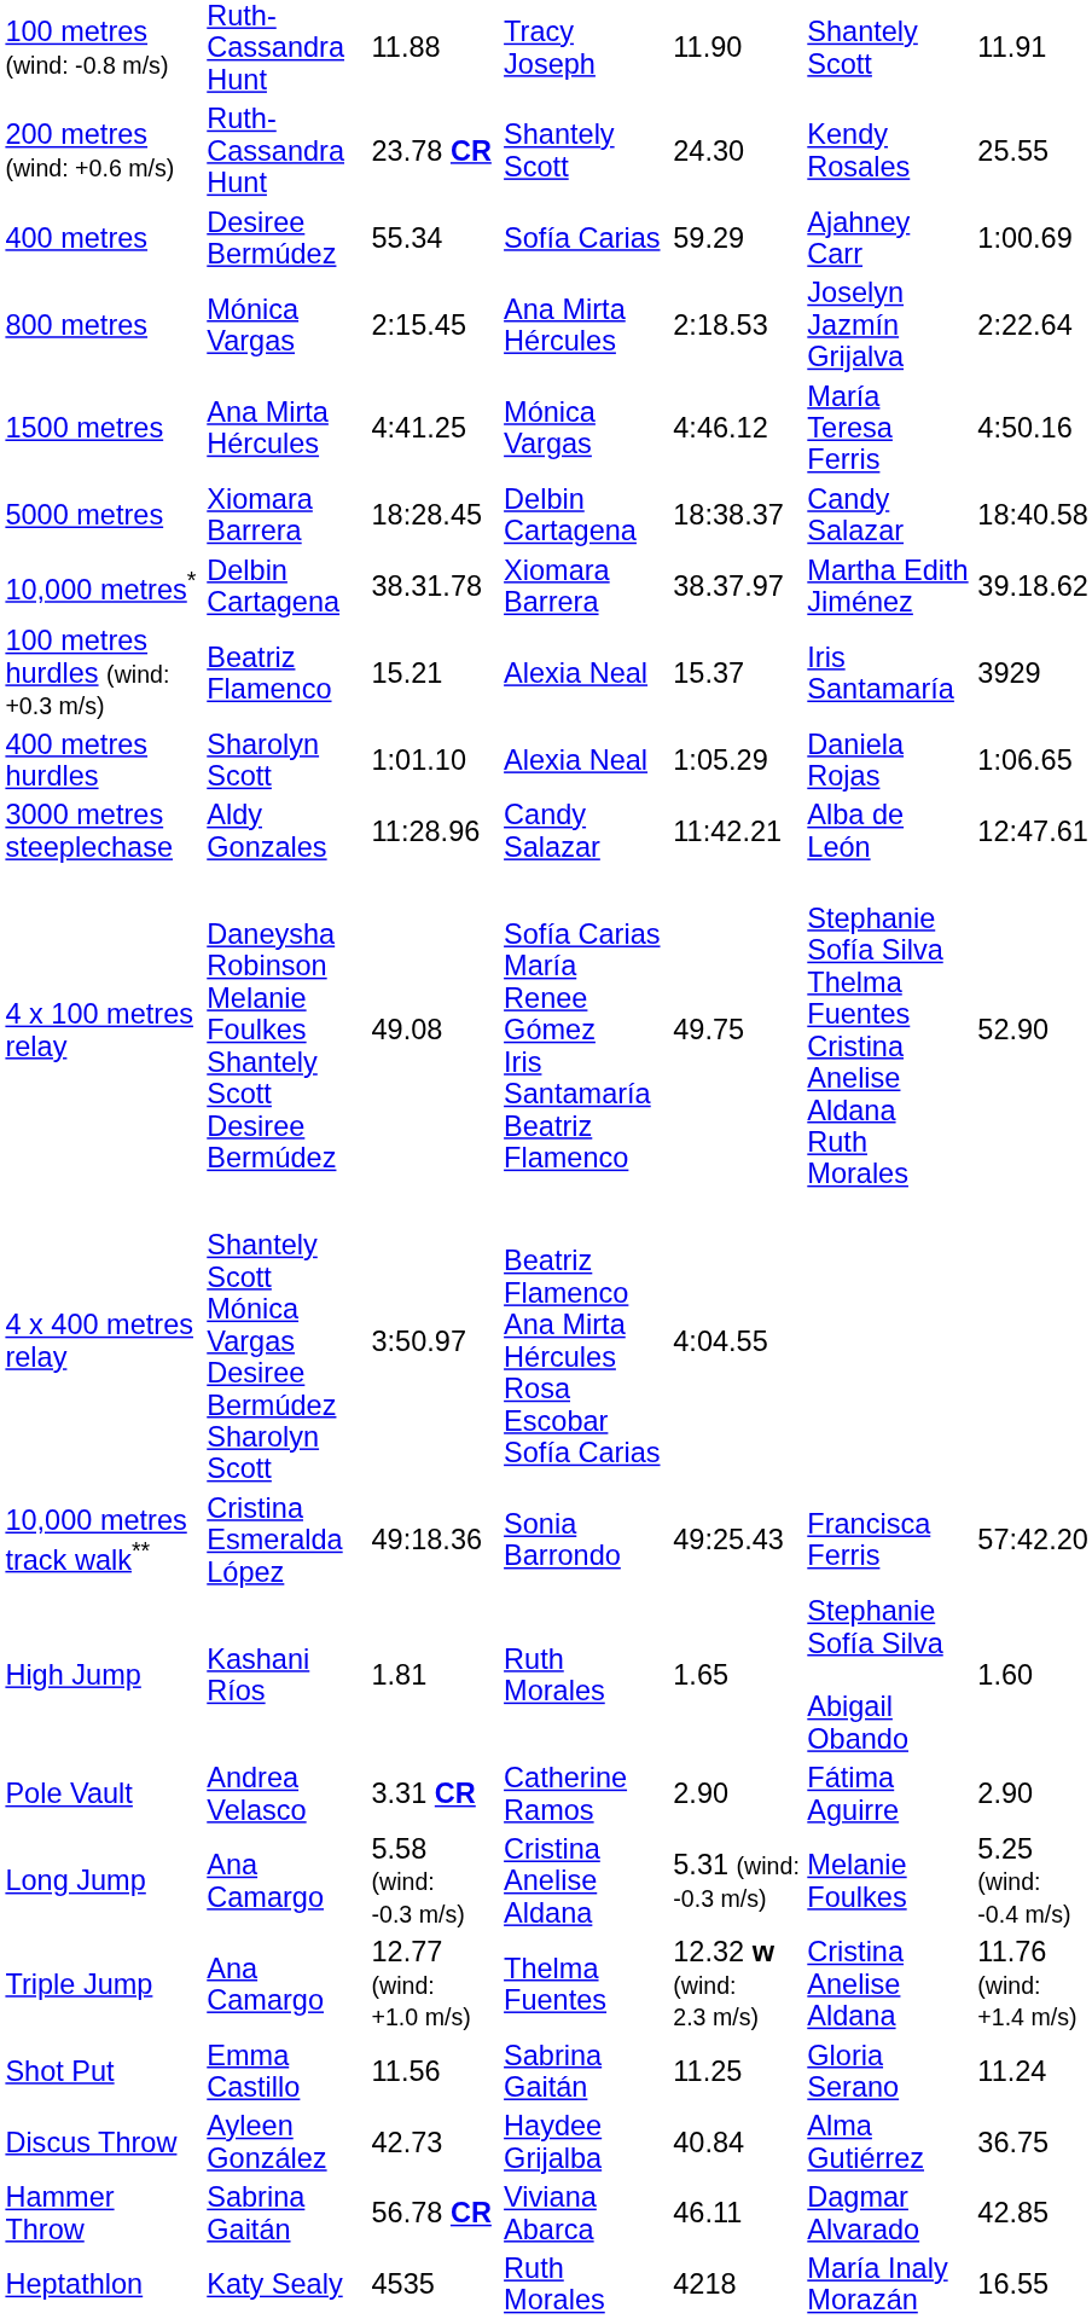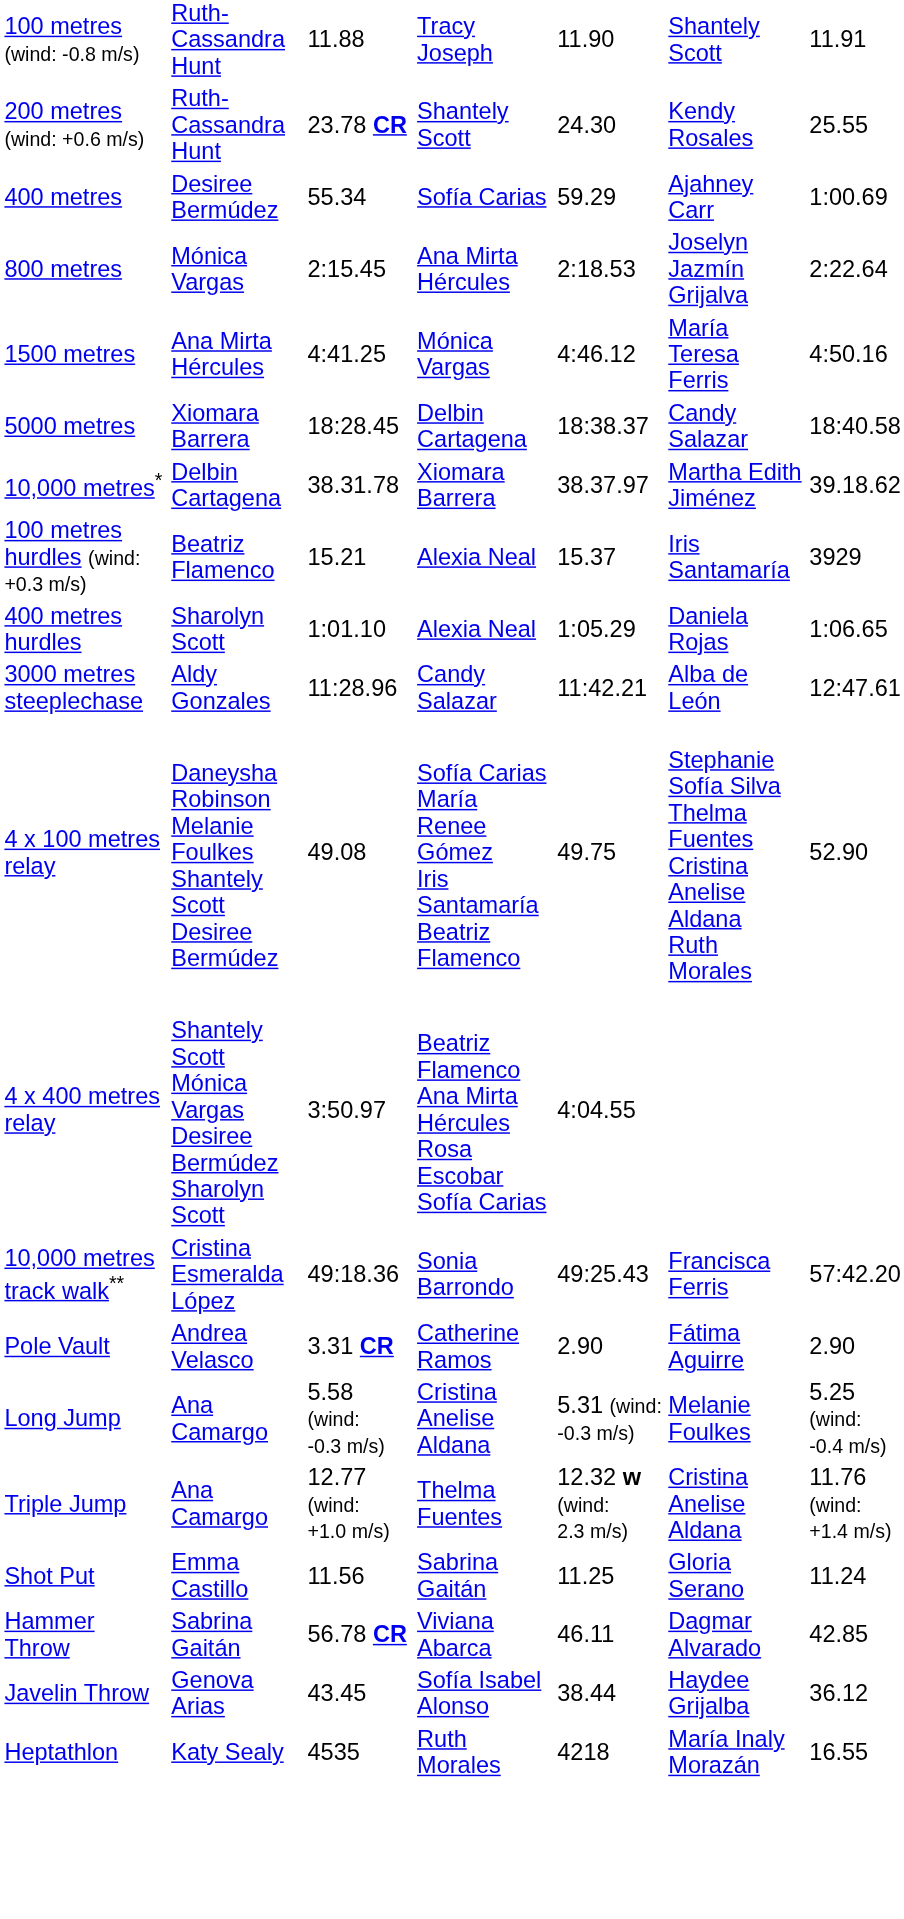 <table>
 <tr>
 <td><a href='#'>100 metres</a> <small>(wind: -0.8 m/s)</small></td>
 <td align=left><a href='#'>Ruth-Cassandra Hunt</a> <br> </td>
 <td>11.88</td>
 <td align=left><a href='#'>Tracy Joseph</a> <br> </td>
 <td>11.90</td>
 <td align=left><a href='#'>Shantely Scott</a> <br> </td>
 <td>11.91</td>
 </tr>
 <tr>
 <td><a href='#'>200 metres</a> <small>(wind: +0.6 m/s)</small></td>
 <td align=left><a href='#'>Ruth-Cassandra Hunt</a> <br> </td>
 <td>23.78 <a href='#'><strong>CR</strong></a></td>
 <td align=left><a href='#'>Shantely Scott</a> <br> </td>
 <td>24.30</td>
 <td align=left><a href='#'>Kendy Rosales</a> <br> </td>
 <td>25.55</td>
 </tr>
 <tr>
 <td><a href='#'>400 metres</a></td>
 <td align=left><a href='#'>Desiree Bermúdez</a> <br> </td>
 <td>55.34</td>
 <td align=left><a href='#'>Sofía Carias</a> <br> </td>
 <td>59.29</td>
 <td align=left><a href='#'>Ajahney Carr</a> <br> </td>
 <td>1:00.69</td>
 </tr>
 <tr>
 <td><a href='#'>800 metres</a></td>
 <td align=left><a href='#'>Mónica Vargas</a> <br> </td>
 <td>2:15.45</td>
 <td align=left><a href='#'>Ana Mirta Hércules</a> <br> </td>
 <td>2:18.53</td>
 <td align=left><a href='#'>Joselyn Jazmín Grijalva</a> <br> </td>
 <td>2:22.64</td>
 </tr>
 <tr>
 <td><a href='#'>1500 metres</a></td>
 <td align=left><a href='#'>Ana Mirta Hércules</a> <br> </td>
 <td>4:41.25</td>
 <td align=left><a href='#'>Mónica Vargas</a> <br> </td>
 <td>4:46.12</td>
 <td align=left><a href='#'>María Teresa Ferris</a> <br> </td>
 <td>4:50.16</td>
 </tr>
 <tr>
 <td><a href='#'>5000 metres</a></td>
 <td align=left><a href='#'>Xiomara Barrera</a> <br> </td>
 <td>18:28.45</td>
 <td align=left><a href='#'>Delbin Cartagena</a> <br> </td>
 <td>18:38.37</td>
 <td align=left><a href='#'>Candy Salazar</a> <br> </td>
 <td>18:40.58</td>
 </tr>
 <tr>
 <td><a href='#'>10,000 metres</a><sup>*</sup></td>
 <td align=left><a href='#'>Delbin Cartagena</a> <br> </td>
 <td>38.31.78</td>
 <td align=left><a href='#'>Xiomara Barrera</a> <br> </td>
 <td>38.37.97</td>
 <td align=left><a href='#'>Martha Edith Jiménez</a> <br> </td>
 <td>39.18.62</td>
 </tr>
 <tr>
 <td><a href='#'>100 metres hurdles</a> <small>(wind: +0.3 m/s)</small></td>
 <td align=left><a href='#'>Beatriz Flamenco</a> <br> </td>
 <td>15.21</td>
 <td align=left><a href='#'>Alexia Neal</a> <br> </td>
 <td>15.37</td>
 <td align=left><a href='#'>Iris Santamaría</a> <br> </td>
 <td>3929</td>
 </tr>
 <tr>
 <td><a href='#'>400 metres hurdles</a></td>
 <td align=left><a href='#'>Sharolyn Scott</a> <br> </td>
 <td>1:01.10</td>
 <td align=left><a href='#'>Alexia Neal</a> <br> </td>
 <td>1:05.29</td>
 <td align=left><a href='#'>Daniela Rojas</a> <br> </td>
 <td>1:06.65</td>
 </tr>
 <tr>
 <td><a href='#'>3000 metres steeplechase</a></td>
 <td align=left><a href='#'>Aldy Gonzales</a> <br> </td>
 <td>11:28.96</td>
 <td align=left><a href='#'>Candy Salazar</a> <br> </td>
 <td>11:42.21</td>
 <td align=left><a href='#'>Alba de León</a> <br> </td>
 <td>12:47.61</td>
 </tr>
 <tr>
 <td><a href='#'>4 x 100 metres relay</a></td>
 <td> <br> <a href='#'>Daneysha Robinson</a> <br> <a href='#'>Melanie Foulkes</a> <br> <a href='#'>Shantely Scott</a> <br> <a href='#'>Desiree Bermúdez</a></td>
 <td>49.08</td>
 <td> <br> <a href='#'>Sofía Carias</a> <br> <a href='#'>María Renee Gómez</a> <br> <a href='#'>Iris Santamaría</a> <br> <a href='#'>Beatriz Flamenco</a></td>
 <td>49.75</td>
 <td> <br> <a href='#'>Stephanie Sofía Silva</a> <br> <a href='#'>Thelma Fuentes</a> <br> <a href='#'>Cristina Anelise Aldana</a> <br> <a href='#'>Ruth Morales</a></td>
 <td>52.90</td>
 </tr>
 <tr>
 <td><a href='#'>4 x 400 metres relay</a></td>
 <td> <br> <a href='#'>Shantely Scott</a> <br> <a href='#'>Mónica Vargas</a> <br> <a href='#'>Desiree Bermúdez</a> <br> <a href='#'>Sharolyn Scott</a></td>
 <td>3:50.97</td>
 <td> <br> <a href='#'>Beatriz Flamenco</a> <br> <a href='#'>Ana Mirta Hércules</a> <br> <a href='#'>Rosa Escobar</a> <br> <a href='#'>Sofía Carias</a></td>
 <td>4:04.55</td>
 <td></td>
 <td></td>
 </tr>
 <tr>
 <td><a href='#'>10,000 metres track walk</a><sup>**</sup></td>
 <td align=left><a href='#'>Cristina Esmeralda López</a> <br> </td>
 <td>49:18.36</td>
 <td align=left><a href='#'>Sonia Barrondo</a> <br> </td>
 <td>49:25.43</td>
 <td align=left><a href='#'>Francisca Ferris</a> <br> </td>
 <td>57:42.20</td>
 </tr>
 <tr>
-<td><a href='#'>High Jump</a></td>
-<td align=left><a href='#'>Kashani Ríos</a> <br> </td>
-<td>1.81</td>
-<td align=left><a href='#'>Ruth Morales</a> <br> </td>
-<td>1.65</td>
-<td align=left><a href='#'>Stephanie Sofía Silva</a> <br>  <br> <a href='#'>Abigail Obando</a> <br> </td>
-<td>1.60</td>
-</tr>
-<tr>
 <td><a href='#'>Pole Vault</a></td>
 <td align=left><a href='#'>Andrea Velasco</a> <br> </td>
 <td>3.31  <a href='#'><strong>CR</strong></a></td>
 <td align=left><a href='#'>Catherine Ramos</a> <br> </td>
 <td>2.90</td>
 <td align=left><a href='#'>Fátima Aguirre</a> <br> </td>
 <td>2.90</td>
 </tr>
 <tr>
 <td><a href='#'>Long Jump</a></td>
 <td align=left><a href='#'>Ana Camargo</a> <br> </td>
 <td>5.58 <small>(wind: -0.3 m/s)</small></td>
 <td align=left><a href='#'>Cristina Anelise Aldana</a> <br> </td>
 <td>5.31 <small>(wind: -0.3 m/s)</small></td>
 <td align=left><a href='#'>Melanie Foulkes</a> <br> </td>
 <td>5.25 <small>(wind: -0.4 m/s)</small></td>
 </tr>
 <tr>
 <td><a href='#'>Triple Jump</a></td>
 <td align=left><a href='#'>Ana Camargo</a> <br> </td>
 <td>12.77 <small>(wind: +1.0 m/s)</small></td>
 <td align=left><a href='#'>Thelma Fuentes</a> <br> </td>
 <td>12.32 <strong>w</strong> <small>(wind: 2.3 m/s)</small></td>
 <td align=left><a href='#'>Cristina Anelise Aldana</a> <br> </td>
 <td>11.76 <small>(wind: +1.4 m/s)</small></td>
 </tr>
 <tr>
 <td><a href='#'>Shot Put</a></td>
 <td align=left><a href='#'>Emma Castillo</a> <br> </td>
 <td>11.56</td>
 <td align=left><a href='#'>Sabrina Gaitán</a> <br> </td>
 <td>11.25</td>
 <td align=left><a href='#'>Gloria Serano</a> <br> </td>
 <td>11.24</td>
 </tr>
 <tr>
-<td><a href='#'>Discus Throw</a></td>
-<td align=left><a href='#'>Ayleen González</a> <br> </td>
-<td>42.73</td>
-<td align=left><a href='#'>Haydee Grijalba</a> <br> </td>
-<td>40.84</td>
-<td align=left><a href='#'>Alma Gutiérrez</a> <br> </td>
-<td>36.75</td>
-</tr>
-<tr>
 <td><a href='#'>Hammer Throw</a></td>
 <td align=left><a href='#'>Sabrina Gaitán</a> <br> </td>
 <td>56.78 <a href='#'><strong>CR</strong></a></td>
 <td align=left><a href='#'>Viviana Abarca</a> <br> </td>
 <td>46.11</td>
 <td align=left><a href='#'>Dagmar Alvarado</a> <br> </td>
 <td>42.85</td>
+</tr>
+<tr>
+<td><a href='#'>Javelin Throw</a></td>
+<td align=left><a href='#'>Genova Arias</a> <br> </td>
+<td>43.45</td>
+<td align=left><a href='#'>Sofía Isabel Alonso</a> <br> </td>
+<td>38.44</td>
+<td align=left><a href='#'>Haydee Grijalba</a> <br> </td>
+<td>36.12</td>
 </tr>
 <tr>
 <td><a href='#'>Heptathlon</a></td>
 <td align=left><a href='#'>Katy Sealy</a> <br> </td>
 <td>4535</td>
 <td align=left><a href='#'>Ruth Morales</a> <br> </td>
 <td>4218</td>
 <td align=left><a href='#'>María Inaly Morazán</a> <br> </td>
 <td>16.55</td>
 </tr>
 </table>
